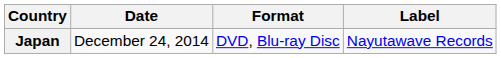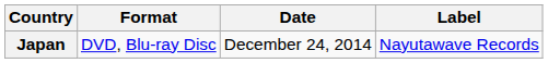 <table class="wikitable plainrowheaders">
 <tr>
 <th scope="col">Country</th>
+<th>Format</th>
 <th>Date</th>
-<th>Format</th>
 <th>Label</th>
 </tr>
 <tr>
 <th scope="row">Japan</th>
+<td><a href='#'>DVD</a>, <a href='#'>Blu-ray Disc</a></td>
 <td>December 24, 2014</td>
-<td><a href='#'>DVD</a>, <a href='#'>Blu-ray Disc</a></td>
 <td><a href='#'>Nayutawave Records</a></td>
 </tr>
 </table>
